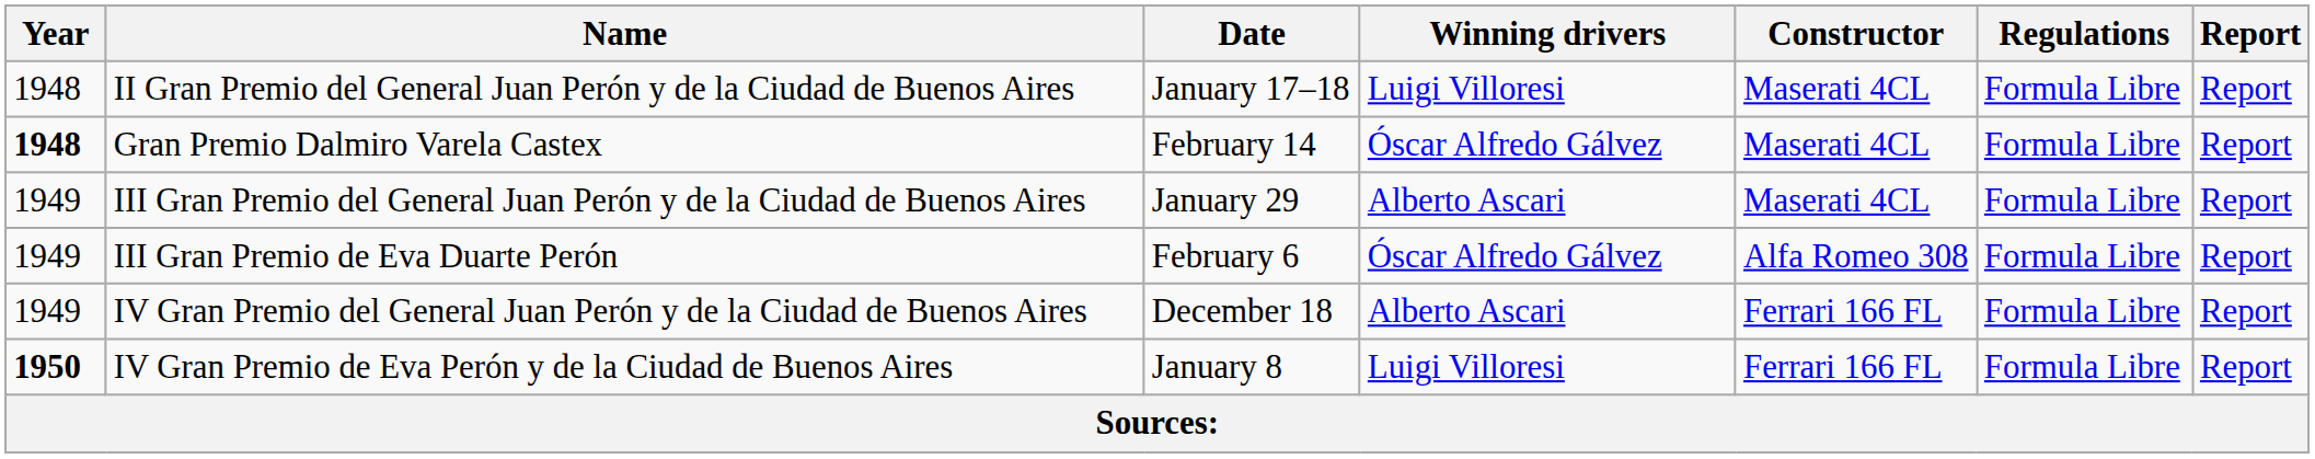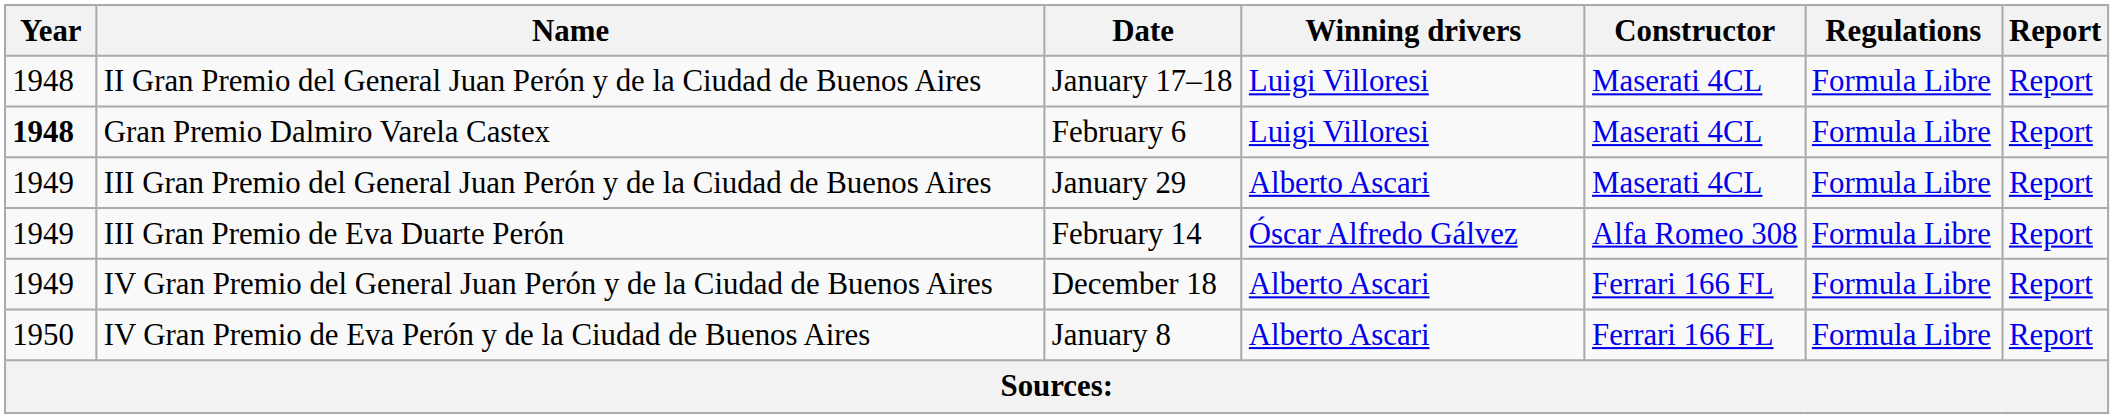 <table class="wikitable" style="font-size:95%">
 <tr>
 <th style="width:38px;">Year</th>
 <th style="width:460px;">Name</th>
 <th style="width:90px;">Date</th>
 <th style="width:162px;">Winning drivers</th>
 <th style="width:`102px;">Constructor</th>
 <th style="width:90px;">Regulations</th>
 <th style="width:44px;">Report</th>
 </tr>
 <tr>
 <td>1948</td>
 <td> II Gran Premio del General Juan Perón y de la Ciudad de Buenos Aires</td>
 <td>January 17–18</td>
 <td> <a href='#'>Luigi Villoresi</a></td>
 <td><a href='#'>Maserati 4CL</a></td>
 <td><a href='#'>Formula Libre</a></td>
 <td><a href='#'>Report</a></td>
 </tr>
 <tr>
 <td><strong>1948</strong></td>
 <td> Gran Premio Dalmiro Varela Castex</td>
-<td>February 14</td>
-<td> <a href='#'>Óscar Alfredo Gálvez</a></td>
+<td>February 6</td>
+<td> <a href='#'>Luigi Villoresi</a></td>
 <td><a href='#'>Maserati 4CL</a></td>
 <td><a href='#'>Formula Libre</a></td>
 <td><a href='#'>Report</a></td>
 </tr>
 <tr>
 <td>1949</td>
 <td> III Gran Premio del General Juan Perón y de la Ciudad de Buenos Aires</td>
 <td>January 29</td>
 <td> <a href='#'>Alberto Ascari</a></td>
 <td><a href='#'>Maserati 4CL</a></td>
 <td><a href='#'>Formula Libre</a></td>
 <td><a href='#'>Report</a></td>
 </tr>
 <tr>
 <td>1949</td>
 <td> III Gran Premio de Eva Duarte Perón</td>
-<td>February 6</td>
+<td>February 14</td>
 <td> <a href='#'>Óscar Alfredo Gálvez</a></td>
 <td><a href='#'>Alfa Romeo 308</a></td>
 <td><a href='#'>Formula Libre</a></td>
 <td><a href='#'>Report</a></td>
 </tr>
 <tr>
 <td>1949</td>
 <td> IV Gran Premio del General Juan Perón y de la Ciudad de Buenos Aires</td>
 <td>December 18</td>
 <td> <a href='#'>Alberto Ascari</a></td>
 <td><a href='#'>Ferrari 166 FL</a></td>
 <td><a href='#'>Formula Libre</a></td>
 <td><a href='#'>Report</a></td>
 </tr>
 <tr>
-<td><strong>1950</strong></td>
+<td>1950</td>
 <td> IV Gran Premio de Eva Perón y de la Ciudad de Buenos Aires</td>
 <td>January 8</td>
-<td> <a href='#'>Luigi Villoresi</a></td>
+<td> <a href='#'>Alberto Ascari</a></td>
 <td><a href='#'>Ferrari 166 FL</a></td>
 <td><a href='#'>Formula Libre</a></td>
 <td><a href='#'>Report</a></td>
 </tr>
 <tr>
 <th colspan=8>Sources:</th>
 </tr>
 </table>
